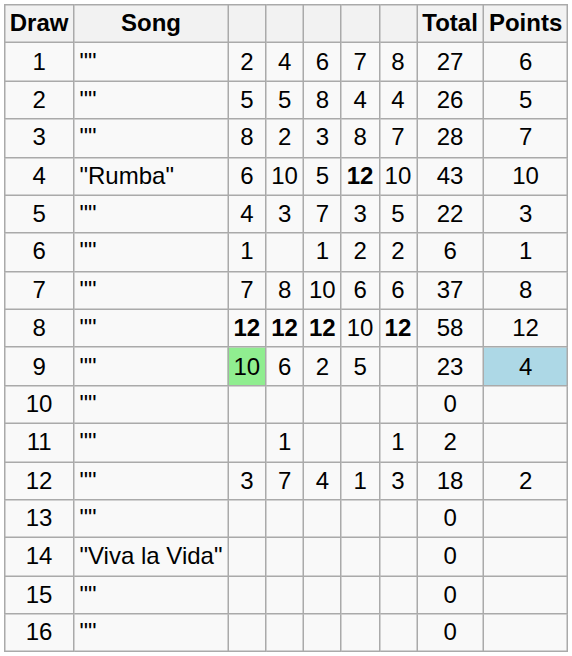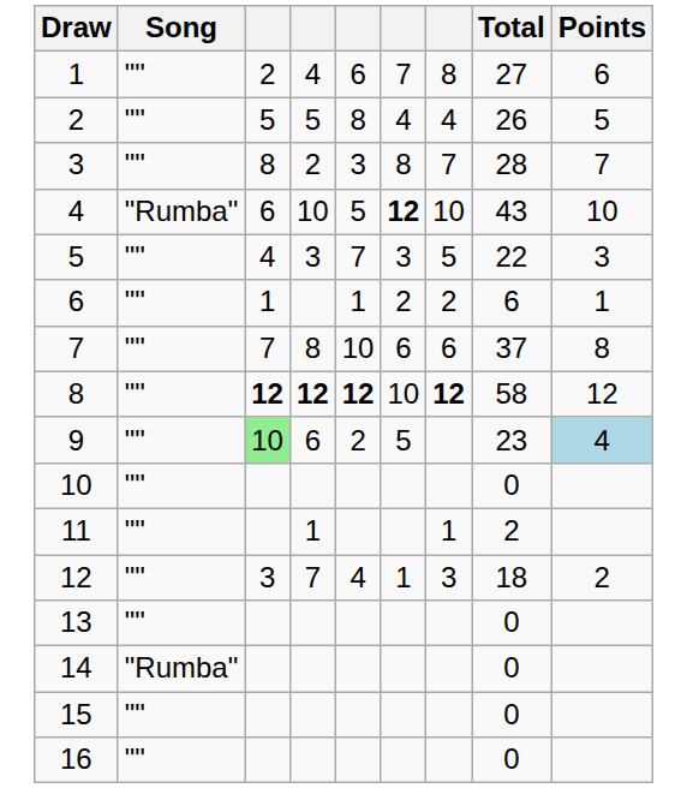 <table class="wikitable collapsible" style="margin: 1em auto 1em auto; text-align:center;">
 <tr>
 <th>Draw</th>
 <th>Song</th>
 <th><small></small></th>
 <th><small></small></th>
 <th><small></small></th>
 <th><small></small></th>
 <th><small></small></th>
 <th>Total</th>
 <th>Points</th>
 </tr>
 <tr>
 <td>1</td>
 <td align="left">""</td>
 <td>2</td>
 <td>4</td>
 <td>6</td>
 <td>7</td>
 <td>8</td>
 <td>27</td>
 <td>6</td>
 </tr>
 <tr>
 <td>2</td>
 <td align="left">""</td>
 <td>5</td>
 <td>5</td>
 <td>8</td>
 <td>4</td>
 <td>4</td>
 <td>26</td>
 <td>5</td>
 </tr>
 <tr>
 <td>3</td>
 <td align="left">""</td>
 <td>8</td>
 <td>2</td>
 <td>3</td>
 <td>8</td>
 <td>7</td>
 <td>28</td>
 <td>7</td>
 </tr>
 <tr>
 <td>4</td>
 <td align="left">"Rumba"</td>
 <td>6</td>
 <td>10</td>
 <td>5</td>
 <td><strong>12</strong></td>
 <td>10</td>
 <td>43</td>
 <td>10</td>
 </tr>
 <tr>
 <td>5</td>
 <td align="left">""</td>
 <td>4</td>
 <td>3</td>
 <td>7</td>
 <td>3</td>
 <td>5</td>
 <td>22</td>
 <td>3</td>
 </tr>
 <tr>
 <td>6</td>
 <td align="left">""</td>
 <td>1</td>
 <td></td>
 <td>1</td>
 <td>2</td>
 <td>2</td>
 <td>6</td>
 <td>1</td>
 </tr>
 <tr>
 <td>7</td>
 <td align="left">""</td>
 <td>7</td>
 <td>8</td>
 <td>10</td>
 <td>6</td>
 <td>6</td>
 <td>37</td>
 <td>8</td>
 </tr>
 <tr>
 <td>8</td>
 <td align="left">""</td>
 <td><strong>12</strong></td>
 <td><strong>12</strong></td>
 <td><strong>12</strong></td>
 <td>10</td>
 <td><strong>12</strong></td>
 <td>58</td>
 <td>12</td>
 </tr>
 <tr>
 <td>9</td>
 <td align="left">""</td>
 <td style="background: lightgreen;">10</td>
 <td>6</td>
 <td>2</td>
 <td>5</td>
 <td></td>
 <td>23</td>
 <td style="background: lightblue;">4</td>
 </tr>
 <tr>
 <td>10</td>
 <td align="left">""</td>
 <td></td>
 <td></td>
 <td></td>
 <td></td>
 <td></td>
 <td>0</td>
 <td></td>
 </tr>
 <tr>
 <td>11</td>
 <td align="left">""</td>
 <td></td>
 <td>1</td>
 <td></td>
 <td></td>
 <td>1</td>
 <td>2</td>
 <td></td>
 </tr>
 <tr>
 <td>12</td>
 <td align="left">""</td>
 <td>3</td>
 <td>7</td>
 <td>4</td>
 <td>1</td>
 <td>3</td>
 <td>18</td>
 <td>2</td>
 </tr>
 <tr>
 <td>13</td>
 <td align="left">""</td>
 <td></td>
 <td></td>
 <td></td>
 <td></td>
 <td></td>
 <td>0</td>
 <td></td>
 </tr>
 <tr>
 <td>14</td>
-<td align="left">"Viva la Vida"</td>
+<td align="left">"Rumba"</td>
 <td></td>
 <td></td>
 <td></td>
 <td></td>
 <td></td>
 <td>0</td>
 <td></td>
 </tr>
 <tr>
 <td>15</td>
 <td align="left">""</td>
 <td></td>
 <td></td>
 <td></td>
 <td></td>
 <td></td>
 <td>0</td>
 <td></td>
 </tr>
 <tr>
 <td>16</td>
 <td align="left">""</td>
 <td></td>
 <td></td>
 <td></td>
 <td></td>
 <td></td>
 <td>0</td>
 <td></td>
 </tr>
 </table>
